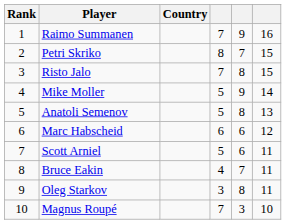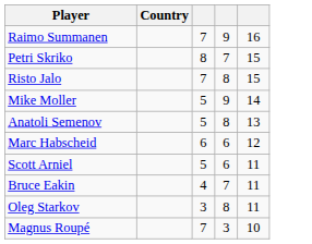 <table class="wikitable sortable" style="text-align: center;">
 <tr>
-<th width=30>Rank</th>
 <th width=150>Player</th>
 <th>Country</th>
 <th width=20></th>
 <th width=20></th>
 <th width=30></th>
 </tr>
 <tr>
-<td>1</td>
 <td align=left><a href='#'>Raimo Summanen</a></td>
 <td align=left></td>
 <td>7</td>
 <td>9</td>
 <td>16</td>
 </tr>
 <tr>
-<td>2</td>
 <td align=left><a href='#'>Petri Skriko</a></td>
 <td align=left></td>
 <td>8</td>
 <td>7</td>
 <td>15</td>
 </tr>
 <tr>
-<td>3</td>
 <td align=left><a href='#'>Risto Jalo</a></td>
 <td align=left></td>
 <td>7</td>
 <td>8</td>
 <td>15</td>
 </tr>
 <tr>
-<td>4</td>
 <td align=left><a href='#'>Mike Moller</a></td>
 <td align=left></td>
 <td>5</td>
 <td>9</td>
 <td>14</td>
 </tr>
 <tr>
-<td>5</td>
 <td align=left><a href='#'>Anatoli Semenov</a></td>
 <td align=left></td>
 <td>5</td>
 <td>8</td>
 <td>13</td>
 </tr>
 <tr>
-<td>6</td>
 <td align=left><a href='#'>Marc Habscheid</a></td>
 <td align=left></td>
 <td>6</td>
 <td>6</td>
 <td>12</td>
 </tr>
 <tr>
-<td>7</td>
 <td align=left><a href='#'>Scott Arniel</a></td>
 <td align=left></td>
 <td>5</td>
 <td>6</td>
 <td>11</td>
 </tr>
 <tr>
-<td>8</td>
 <td align=left><a href='#'>Bruce Eakin</a></td>
 <td align=left></td>
 <td>4</td>
 <td>7</td>
 <td>11</td>
 </tr>
 <tr>
-<td>9</td>
 <td align=left><a href='#'>Oleg Starkov</a></td>
 <td align=left></td>
 <td>3</td>
 <td>8</td>
 <td>11</td>
 </tr>
 <tr>
-<td>10</td>
 <td align=left><a href='#'>Magnus Roupé</a></td>
 <td align=left></td>
 <td>7</td>
 <td>3</td>
 <td>10</td>
 </tr>
 </table>
